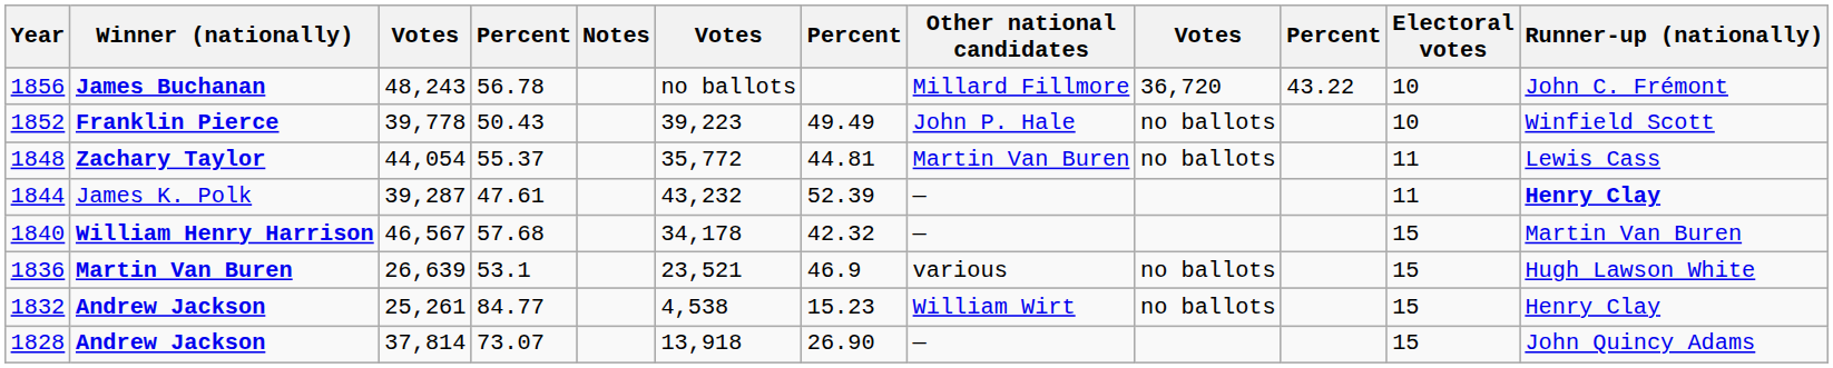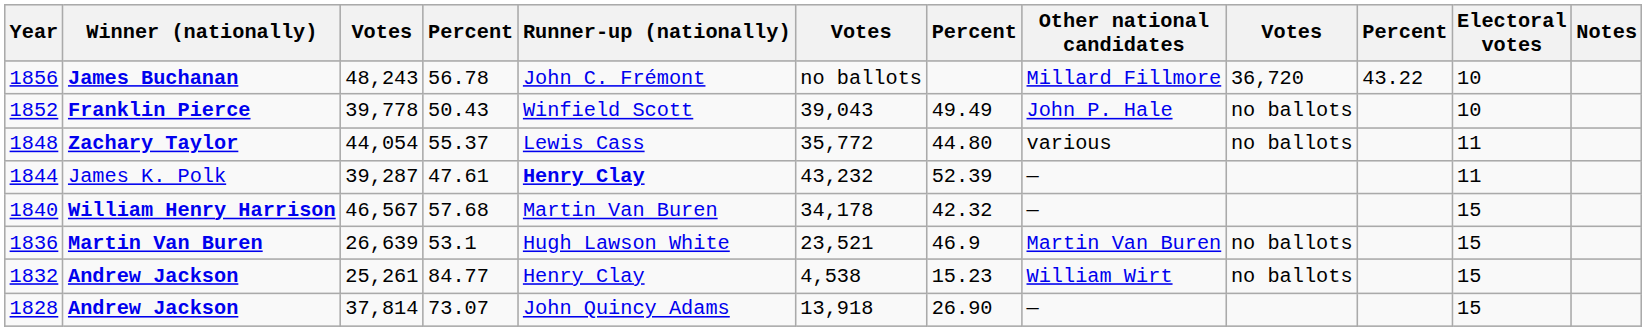 <table class="wikitable sortable">
 <tr>
 <th data-sort-type="number">Year</th>
 <th>Winner (nationally)</th>
 <th data-sort-type="number">Votes</th>
 <th data-sort-type="number">Percent</th>
-<th class="unsortable">Notes</th>
+<th>Runner-up (nationally)</th>
 <th data-sort-type="number">Votes</th>
 <th data-sort-type="number">Percent</th>
 <th>Other national<br>candidates</th>
 <th data-sort-type="number">Votes</th>
 <th data-sort-type="number">Percent</th>
 <th data-sort-type="number">Electoral<br>votes</th>
-<th>Runner-up (nationally)</th>
+<th class="unsortable">Notes</th>
 </tr>
 <tr>
 <td><a href='#'>1856</a></td>
 <td><strong><a href='#'>James Buchanan</a></strong></td>
 <td>48,243</td>
 <td>56.78</td>
-<td></td>
+<td><a href='#'>John C. Frémont</a></td>
 <td>no ballots</td>
 <td></td>
 <td><a href='#'>Millard Fillmore</a></td>
 <td>36,720</td>
 <td>43.22</td>
 <td>10</td>
-<td><a href='#'>John C. Frémont</a></td>
+<td></td>
 </tr>
 <tr>
 <td><a href='#'>1852</a></td>
 <td><strong> <a href='#'>Franklin Pierce</a></strong></td>
 <td>39,778</td>
 <td>50.43</td>
-<td></td>
-<td>39,223</td>
+<td><a href='#'>Winfield Scott</a></td>
+<td>39,043</td>
 <td>49.49</td>
 <td><a href='#'>John P. Hale</a></td>
 <td>no ballots</td>
 <td></td>
 <td>10</td>
-<td><a href='#'>Winfield Scott</a></td>
+<td></td>
 </tr>
 <tr>
 <td><a href='#'>1848</a></td>
 <td><strong><a href='#'>Zachary Taylor</a></strong></td>
 <td>44,054</td>
 <td>55.37</td>
-<td></td>
+<td><a href='#'>Lewis Cass</a></td>
 <td>35,772</td>
-<td>44.81</td>
-<td><a href='#'>Martin Van Buren</a></td>
+<td>44.80</td>
+<td>various</td>
 <td>no ballots</td>
 <td></td>
 <td>11</td>
-<td><a href='#'>Lewis Cass</a></td>
+<td></td>
 </tr>
 <tr>
 <td><a href='#'>1844</a></td>
 <td><a href='#'>James K. Polk</a></td>
 <td>39,287</td>
 <td>47.61</td>
-<td></td>
+<td><strong><a href='#'>Henry Clay</a></strong></td>
 <td>43,232</td>
 <td>52.39</td>
 <td>—</td>
 <td></td>
 <td></td>
 <td>11</td>
-<td><strong><a href='#'>Henry Clay</a></strong></td>
+<td></td>
 </tr>
 <tr>
 <td><a href='#'>1840</a></td>
 <td><strong><a href='#'>William Henry Harrison</a></strong></td>
 <td>46,567</td>
 <td>57.68</td>
-<td></td>
+<td><a href='#'>Martin Van Buren</a></td>
 <td>34,178</td>
 <td>42.32</td>
 <td>—</td>
 <td></td>
 <td></td>
 <td>15</td>
-<td><a href='#'>Martin Van Buren</a></td>
+<td></td>
 </tr>
 <tr>
 <td><a href='#'>1836</a></td>
 <td><strong><a href='#'>Martin Van Buren</a></strong></td>
 <td>26,639</td>
 <td>53.1</td>
-<td></td>
+<td><a href='#'>Hugh Lawson White</a></td>
 <td>23,521</td>
 <td>46.9</td>
-<td>various</td>
+<td><a href='#'>Martin Van Buren</a></td>
 <td>no ballots</td>
 <td></td>
 <td>15</td>
-<td><a href='#'>Hugh Lawson White</a></td>
+<td></td>
 </tr>
 <tr>
 <td><a href='#'>1832</a></td>
 <td><strong><a href='#'>Andrew Jackson</a></strong></td>
 <td>25,261</td>
 <td>84.77</td>
-<td></td>
+<td><a href='#'>Henry Clay</a></td>
 <td>4,538</td>
 <td>15.23</td>
 <td><a href='#'>William Wirt</a></td>
 <td>no ballots</td>
 <td></td>
 <td>15</td>
-<td><a href='#'>Henry Clay</a></td>
+<td></td>
 </tr>
 <tr>
 <td><a href='#'>1828</a></td>
 <td><strong><a href='#'>Andrew Jackson</a></strong></td>
 <td>37,814</td>
 <td>73.07</td>
-<td></td>
+<td><a href='#'>John Quincy Adams</a></td>
 <td>13,918</td>
 <td>26.90</td>
 <td>—</td>
 <td></td>
 <td></td>
 <td>15</td>
-<td><a href='#'>John Quincy Adams</a></td>
+<td></td>
 </tr>
 </table>
